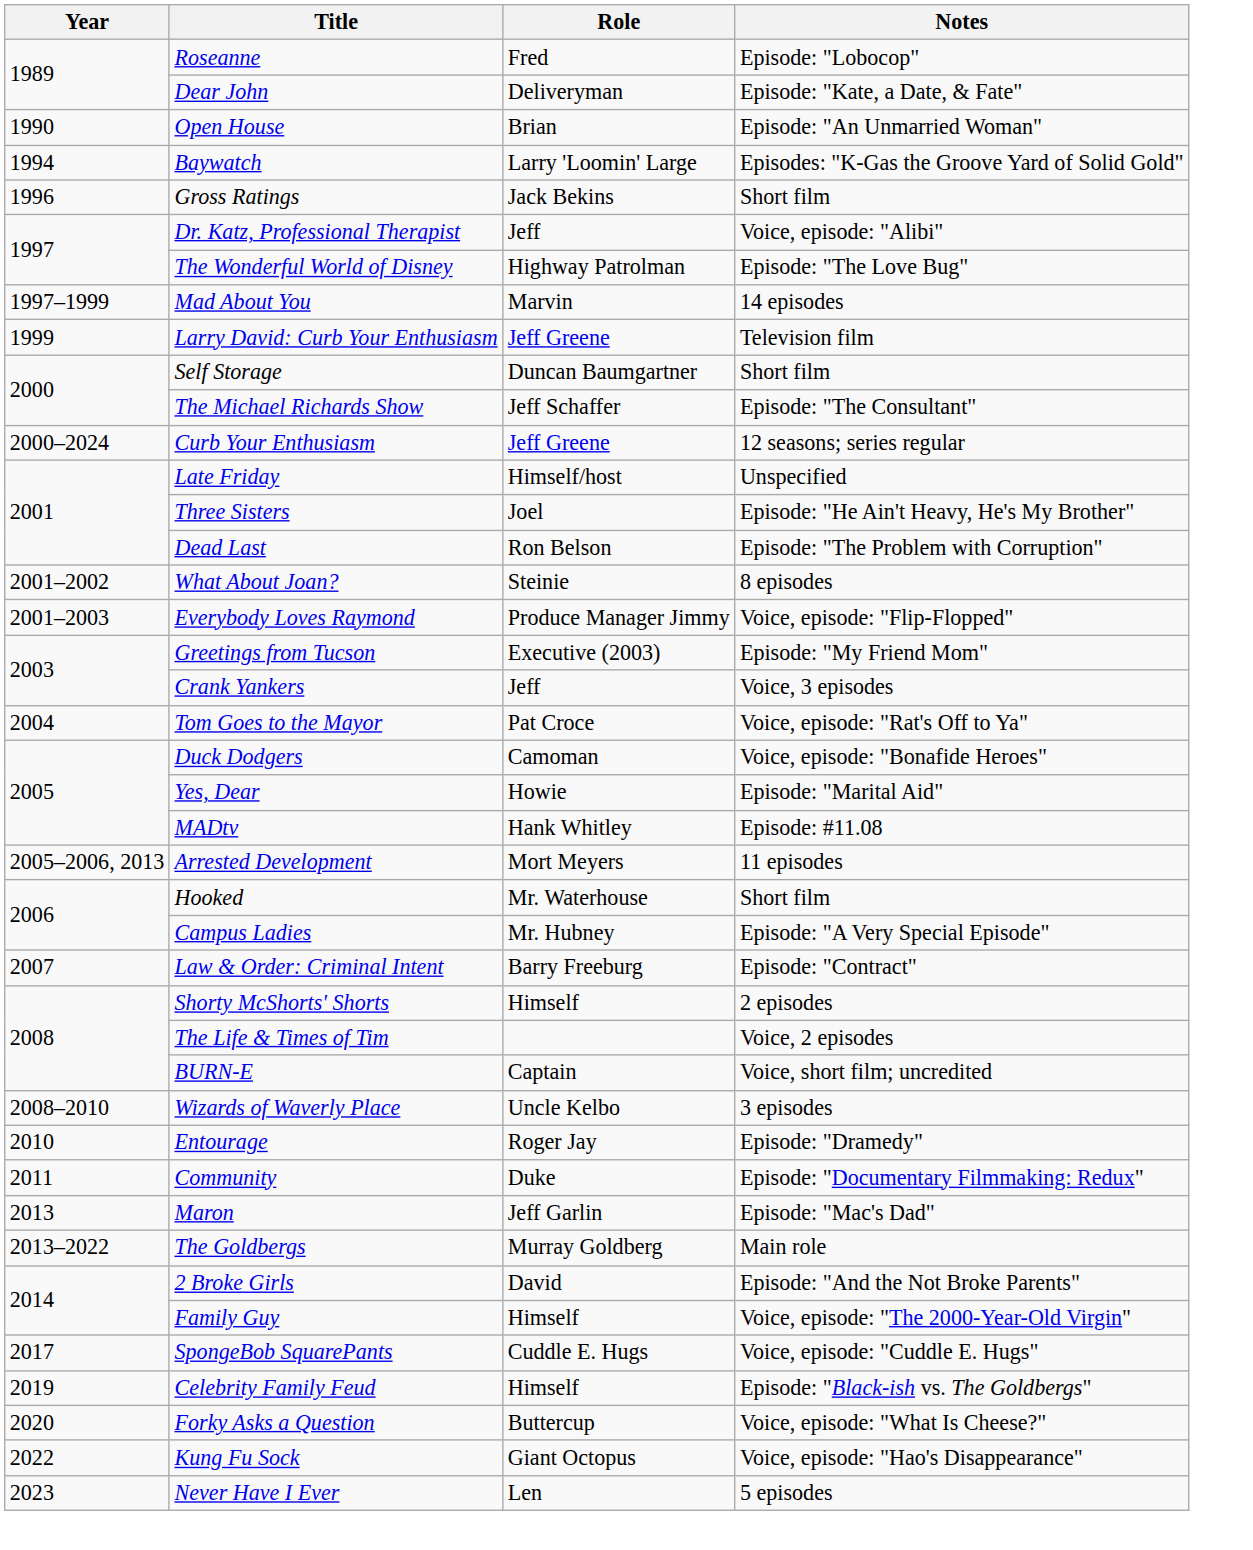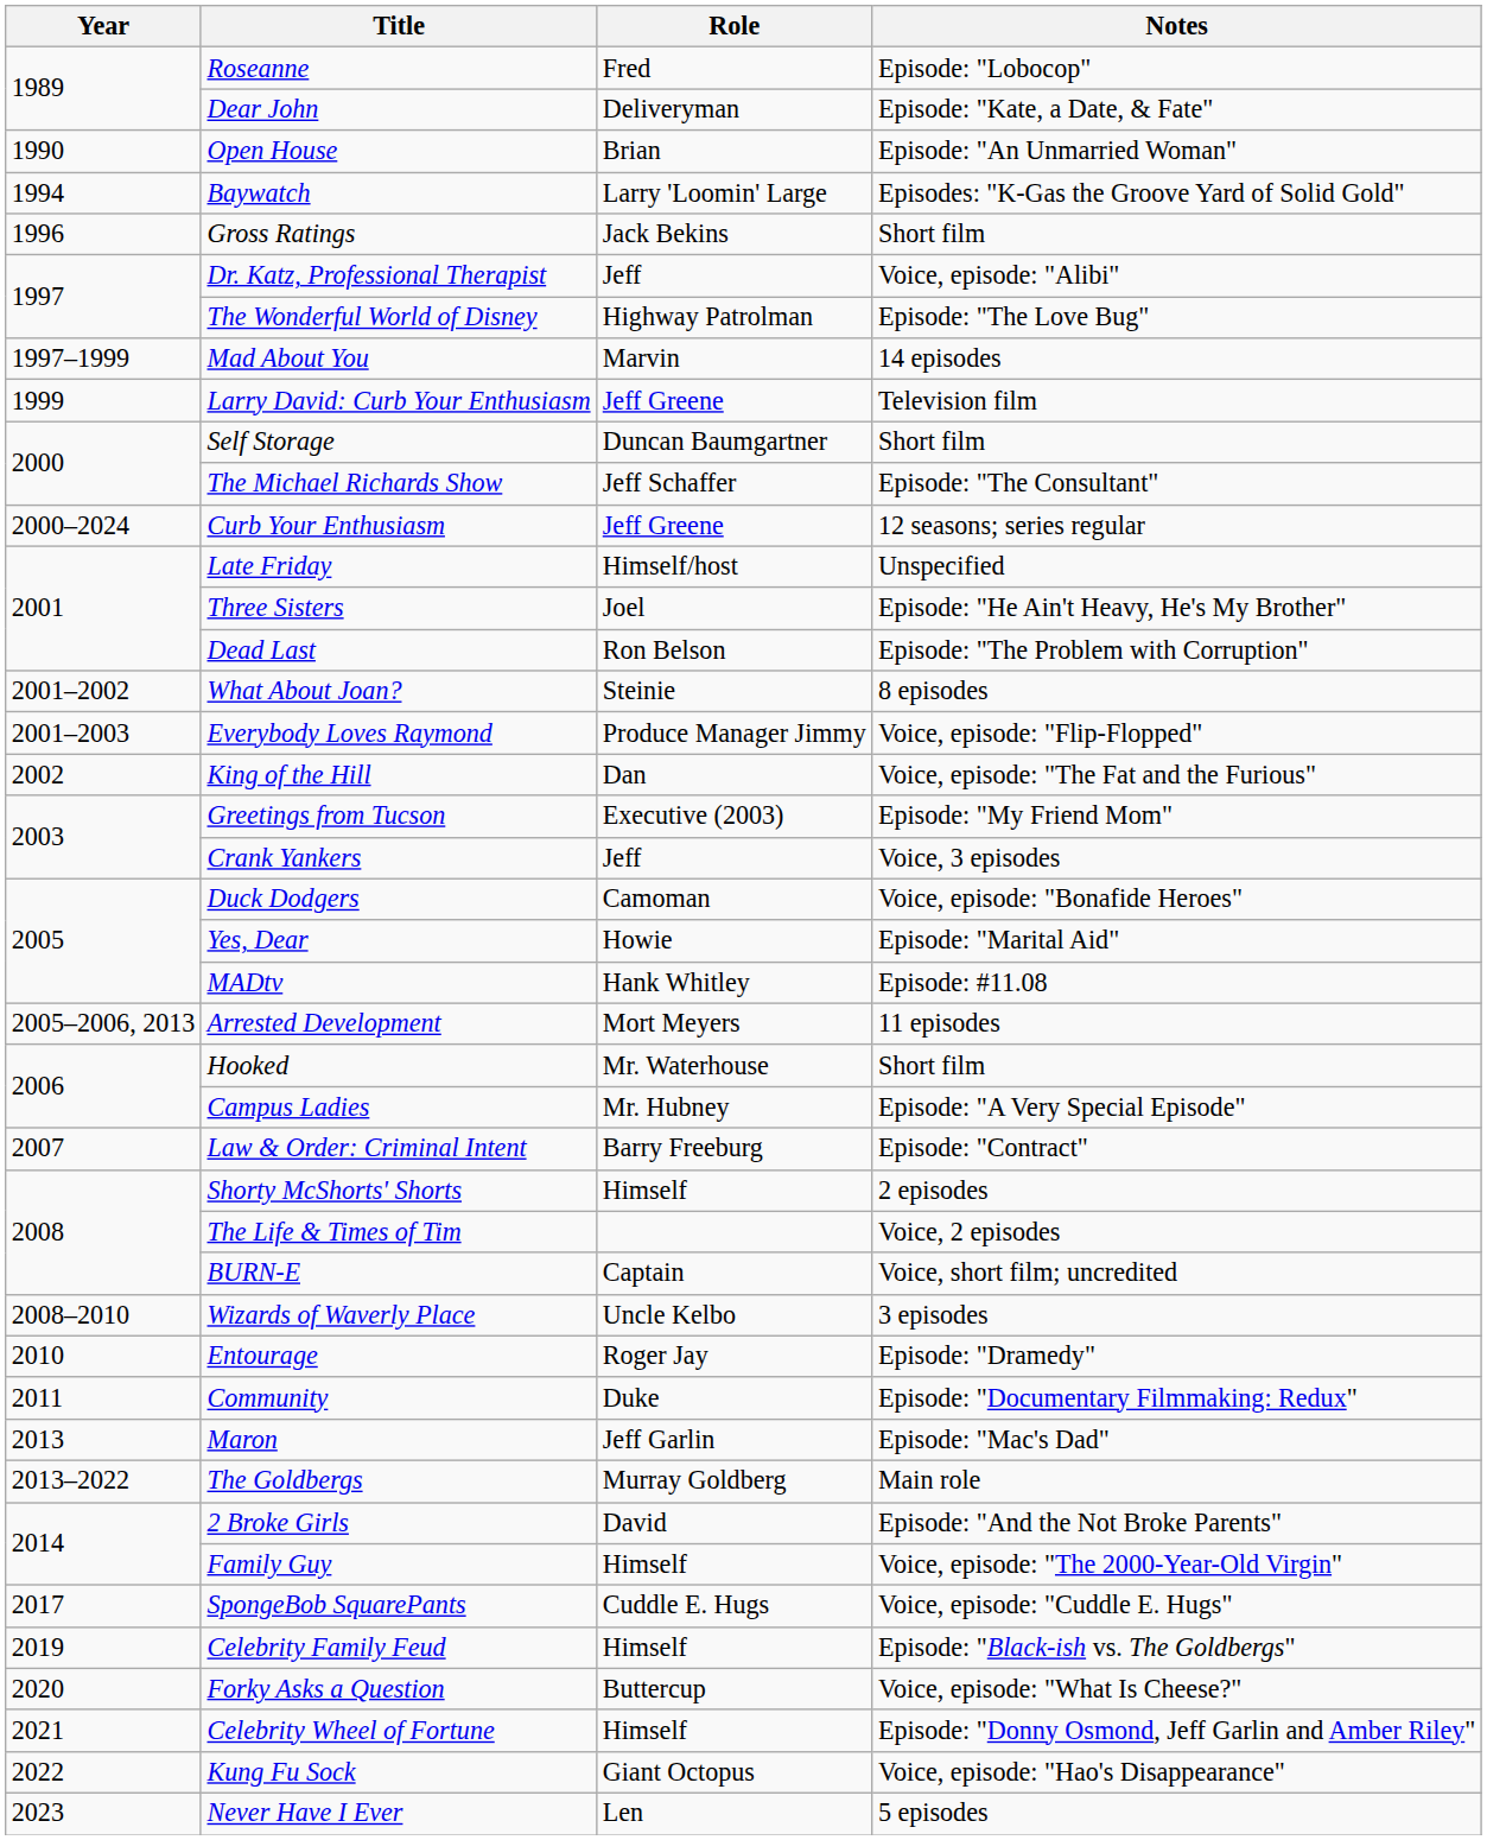 <table class="wikitable sortable">
 <tr>
 <th>Year</th>
 <th>Title</th>
 <th>Role</th>
 <th class="unsortable">Notes</th>
 </tr>
 <tr>
 <td rowspan="2">1989</td>
 <td><em><a href='#'>Roseanne</a></em></td>
 <td>Fred</td>
 <td>Episode: "Lobocop"</td>
 </tr>
 <tr>
 <td><em><a href='#'>Dear John</a></em></td>
 <td>Deliveryman</td>
 <td>Episode: "Kate, a Date, & Fate"</td>
 </tr>
 <tr>
 <td>1990</td>
 <td><em><a href='#'>Open House</a></em></td>
 <td>Brian</td>
 <td>Episode: "An Unmarried Woman"</td>
 </tr>
 <tr>
 <td>1994</td>
 <td><em><a href='#'>Baywatch</a></em></td>
 <td>Larry 'Loomin' Large</td>
 <td>Episodes: "K-Gas the Groove Yard of Solid Gold"</td>
 </tr>
 <tr>
 <td>1996</td>
 <td><em>Gross Ratings</em></td>
 <td>Jack Bekins</td>
 <td>Short film</td>
 </tr>
 <tr>
 <td rowspan="2">1997</td>
 <td><em><a href='#'>Dr. Katz, Professional Therapist</a></em></td>
 <td>Jeff</td>
 <td>Voice, episode: "Alibi"</td>
 </tr>
 <tr>
 <td><em><a href='#'>The Wonderful World of Disney</a></em></td>
 <td>Highway Patrolman</td>
 <td>Episode: "The Love Bug"</td>
 </tr>
 <tr>
 <td>1997–1999</td>
 <td><em><a href='#'>Mad About You</a></em></td>
 <td>Marvin</td>
 <td>14 episodes</td>
 </tr>
 <tr>
 <td>1999</td>
 <td><em><a href='#'>Larry David: Curb Your Enthusiasm</a></em></td>
 <td><a href='#'>Jeff Greene</a></td>
 <td>Television film</td>
 </tr>
 <tr>
 <td rowspan="2">2000</td>
 <td><em>Self Storage</em></td>
 <td>Duncan Baumgartner</td>
 <td>Short film</td>
 </tr>
 <tr>
 <td><em><a href='#'>The Michael Richards Show</a></em></td>
 <td>Jeff Schaffer</td>
 <td>Episode: "The Consultant"</td>
 </tr>
 <tr>
 <td>2000–2024</td>
 <td><em><a href='#'>Curb Your Enthusiasm</a></em></td>
 <td><a href='#'>Jeff Greene</a></td>
 <td>12 seasons; series regular</td>
 </tr>
 <tr>
 <td rowspan="3">2001</td>
 <td><em><a href='#'>Late Friday</a></em></td>
 <td>Himself/host</td>
 <td>Unspecified</td>
 </tr>
 <tr>
 <td><a href='#'><em>Three Sisters</em></a></td>
 <td>Joel</td>
 <td>Episode: "He Ain't Heavy, He's My Brother"</td>
 </tr>
 <tr>
 <td><em><a href='#'>Dead Last</a></em></td>
 <td>Ron Belson</td>
 <td>Episode: "The Problem with Corruption"</td>
 </tr>
 <tr>
 <td>2001–2002</td>
 <td><em><a href='#'>What About Joan?</a></em></td>
 <td>Steinie</td>
 <td>8 episodes</td>
 </tr>
 <tr>
 <td>2001–2003</td>
 <td><em><a href='#'>Everybody Loves Raymond</a></em></td>
 <td>Produce Manager Jimmy</td>
 <td>Voice, episode: "Flip-Flopped"</td>
 </tr>
 <tr>
+<td>2002</td>
+<td><em><a href='#'>King of the Hill</a></em></td>
+<td>Dan</td>
+<td>Voice, episode: "The Fat and the Furious"</td>
+</tr>
+<tr>
 <td rowspan="2">2003</td>
 <td><em><a href='#'>Greetings from Tucson</a></em></td>
 <td>Executive (2003)</td>
 <td>Episode: "My Friend Mom"</td>
 </tr>
 <tr>
 <td><em><a href='#'>Crank Yankers</a></em></td>
 <td>Jeff</td>
 <td>Voice, 3 episodes</td>
-</tr>
-<tr>
-<td>2004</td>
-<td><em><a href='#'>Tom Goes to the Mayor</a></em></td>
-<td>Pat Croce</td>
-<td>Voice, episode: "Rat's Off to Ya"</td>
 </tr>
 <tr>
 <td rowspan="3">2005</td>
 <td><em><a href='#'>Duck Dodgers</a></em></td>
 <td>Camoman</td>
 <td>Voice, episode: "Bonafide Heroes"</td>
 </tr>
 <tr>
 <td><em><a href='#'>Yes, Dear</a></em></td>
 <td>Howie</td>
 <td>Episode: "Marital Aid"</td>
 </tr>
 <tr>
 <td><em><a href='#'>MADtv</a></em></td>
 <td>Hank Whitley</td>
 <td>Episode: #11.08</td>
 </tr>
 <tr>
 <td>2005–2006, 2013</td>
 <td><em><a href='#'>Arrested Development</a></em></td>
 <td>Mort Meyers</td>
 <td>11 episodes</td>
 </tr>
 <tr>
 <td rowspan="2">2006</td>
 <td><em>Hooked</em></td>
 <td>Mr. Waterhouse</td>
 <td>Short film</td>
 </tr>
 <tr>
 <td><em><a href='#'>Campus Ladies</a></em></td>
 <td>Mr. Hubney</td>
 <td>Episode: "A Very Special Episode"</td>
 </tr>
 <tr>
 <td>2007</td>
 <td><em><a href='#'>Law & Order: Criminal Intent</a></em></td>
 <td>Barry Freeburg</td>
 <td>Episode: "Contract"</td>
 </tr>
 <tr>
 <td rowspan="3">2008</td>
 <td><em><a href='#'>Shorty McShorts' Shorts</a></em></td>
 <td>Himself</td>
 <td>2 episodes</td>
 </tr>
 <tr>
 <td><em><a href='#'>The Life & Times of Tim</a></em></td>
 <td></td>
 <td>Voice, 2 episodes</td>
 </tr>
 <tr>
 <td><em><a href='#'>BURN-E</a></em></td>
 <td>Captain</td>
 <td>Voice, short film; uncredited</td>
 </tr>
 <tr>
 <td>2008–2010</td>
 <td><em><a href='#'>Wizards of Waverly Place</a></em></td>
 <td>Uncle Kelbo</td>
 <td>3 episodes</td>
 </tr>
 <tr>
 <td>2010</td>
 <td><em><a href='#'>Entourage</a></em></td>
 <td>Roger Jay</td>
 <td>Episode: "Dramedy"</td>
 </tr>
 <tr>
 <td>2011</td>
 <td><em><a href='#'>Community</a></em></td>
 <td>Duke</td>
 <td>Episode: "<a href='#'>Documentary Filmmaking: Redux</a>"</td>
 </tr>
 <tr>
 <td>2013</td>
 <td><em><a href='#'>Maron</a></em></td>
 <td>Jeff Garlin</td>
 <td>Episode: "Mac's Dad"</td>
 </tr>
 <tr>
 <td>2013–2022</td>
 <td><em><a href='#'>The Goldbergs</a></em></td>
 <td>Murray Goldberg</td>
 <td>Main role</td>
 </tr>
 <tr>
 <td rowspan="2">2014</td>
 <td><em><a href='#'>2 Broke Girls</a></em></td>
 <td>David</td>
 <td>Episode: "And the Not Broke Parents"</td>
 </tr>
 <tr>
 <td><em><a href='#'>Family Guy</a></em></td>
 <td>Himself</td>
 <td>Voice, episode: "<a href='#'>The 2000-Year-Old Virgin</a>"</td>
 </tr>
 <tr>
 <td>2017</td>
 <td><em><a href='#'>SpongeBob SquarePants</a></em></td>
 <td>Cuddle E. Hugs</td>
 <td>Voice, episode: "Cuddle E. Hugs"</td>
 </tr>
 <tr>
 <td>2019</td>
 <td><em><a href='#'>Celebrity Family Feud</a></em></td>
 <td>Himself</td>
 <td>Episode: "<em><a href='#'>Black-ish</a></em> vs. <em>The Goldbergs</em>"</td>
 </tr>
 <tr>
 <td>2020</td>
 <td><em><a href='#'>Forky Asks a Question</a></em></td>
 <td>Buttercup</td>
 <td>Voice, episode: "What Is Cheese?"</td>
 </tr>
 <tr>
+<td>2021</td>
+<td><em><a href='#'>Celebrity Wheel of Fortune</a></em></td>
+<td>Himself</td>
+<td>Episode: "<a href='#'>Donny Osmond</a>, Jeff Garlin and <a href='#'>Amber Riley</a>"</td>
+</tr>
+<tr>
 <td>2022</td>
 <td><em><a href='#'>Kung Fu Sock</a></em></td>
 <td>Giant Octopus</td>
 <td>Voice, episode: "Hao's Disappearance"</td>
 </tr>
 <tr>
 <td>2023</td>
 <td><em><a href='#'>Never Have I Ever</a></em></td>
 <td>Len</td>
 <td>5 episodes</td>
 </tr>
 </table>
